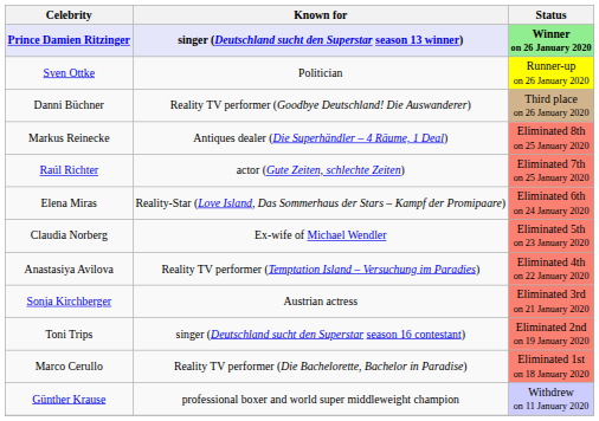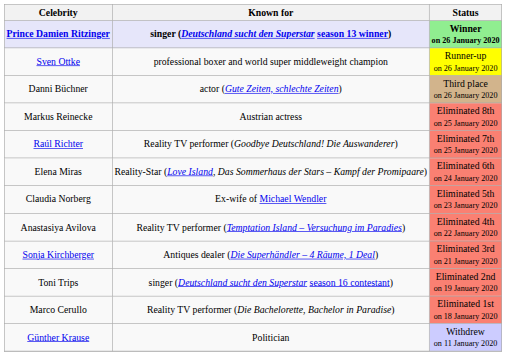 <table class=wikitable sortable" style="text-align: center; white-space:nowrap; font-size:95.2%;">
 <tr>
 <th scope="col">Celebrity</th>
 <th scope="col">Known for</th>
 <th scope="col">Status</th>
 </tr>
 <tr>
 <td style="background:lavender;"><strong><a href='#'>Prince Damien Ritzinger</a></strong></td>
 <td style="background:lavender;"><strong>singer (<em><a href='#'>Deutschland sucht den Superstar</a></em> <a href='#'>season 13 winner</a>)</strong></td>
 <td style=background:lightgreen><strong>Winner</strong><br><small><strong>on 26 January 2020</strong></small></td>
 </tr>
 <tr>
 <td><a href='#'>Sven Ottke</a></td>
-<td>Politician</td>
+<td>professional boxer and world super middleweight champion</td>
 <td style=background:yellow>Runner-up<br><small>on 26 January 2020</small></td>
 </tr>
 <tr>
 <td>Danni Büchner</td>
-<td>Reality TV performer (<em>Goodbye Deutschland! Die Auswanderer</em>)</td>
+<td>actor (<em><a href='#'>Gute Zeiten, schlechte Zeiten</a></em>)</td>
 <td style=background:tan>Third place<br><small>on 26 January 2020</small></td>
 </tr>
 <tr>
 <td>Markus Reinecke</td>
-<td>Antiques dealer (<em><a href='#'>Die Superhändler – 4 Räume, 1 Deal</a></em>)</td>
+<td>Austrian actress</td>
 <td style="background:salmon; text-align:center;">Eliminated 8th<br><small>on 25 January 2020</small></td>
 </tr>
 <tr>
 <td><a href='#'>Raúl Richter</a></td>
-<td>actor (<em><a href='#'>Gute Zeiten, schlechte Zeiten</a></em>)</td>
+<td>Reality TV performer (<em>Goodbye Deutschland! Die Auswanderer</em>)</td>
 <td style="background:salmon; text-align:center;">Eliminated 7th<br><small>on 25 January 2020</small></td>
 </tr>
 <tr>
 <td>Elena Miras</td>
 <td>Reality-Star (<em><a href='#'>Love Island</a></em>, <em>Das Sommerhaus der Stars – Kampf der Promipaare</em>)</td>
 <td style="background:salmon; text-align:center;">Eliminated 6th<br><small>on 24 January 2020</small></td>
 </tr>
 <tr>
 <td>Claudia Norberg</td>
 <td>Ex-wife of <a href='#'>Michael Wendler</a></td>
 <td style="background:salmon; text-align:center;">Eliminated 5th<br><small>on 23 January 2020</small></td>
 </tr>
 <tr>
 <td>Anastasiya Avilova</td>
 <td>Reality TV performer (<em><a href='#'>Temptation Island – Versuchung im Paradies</a></em>)</td>
 <td style="background:salmon; text-align:center;">Eliminated 4th<br><small>on 22 January 2020</small></td>
 </tr>
 <tr>
 <td><a href='#'>Sonja Kirchberger</a></td>
-<td>Austrian actress</td>
+<td>Antiques dealer (<em><a href='#'>Die Superhändler – 4 Räume, 1 Deal</a></em>)</td>
 <td style="background:salmon; text-align:center;">Eliminated 3rd<br><small>on 21 January 2020</small></td>
 </tr>
 <tr>
 <td>Toni Trips</td>
 <td>singer (<em><a href='#'>Deutschland sucht den Superstar</a></em> <a href='#'>season 16 contestant</a>)</td>
 <td style="background:salmon; text-align:center;">Eliminated 2nd<br><small>on 19 January 2020</small></td>
 </tr>
 <tr>
 <td>Marco Cerullo</td>
 <td>Reality TV performer (<em>Die Bachelorette</em>, <em>Bachelor in Paradise</em>)</td>
 <td style="background:salmon; text-align:center;">Eliminated 1st<br><small>on 18 January 2020</small></td>
 </tr>
 <tr>
 <td><a href='#'>Günther Krause</a></td>
-<td>professional boxer and world super middleweight champion</td>
+<td>Politician</td>
 <td style="background:#ccf;">Withdrew<br><small>on 11 January 2020</small></td>
 </tr>
 <tr>
 </tr>
 </table>
